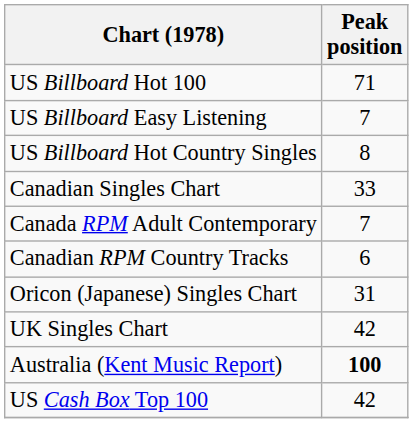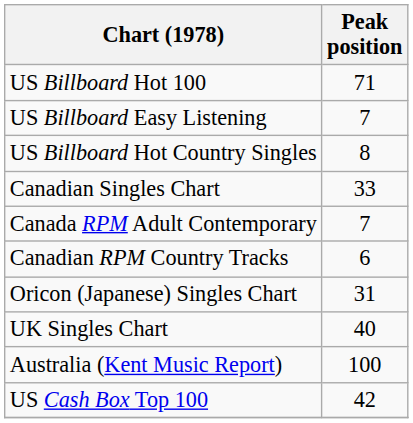 <table class="wikitable sortable">
 <tr>
 <th>Chart (1978)</th>
 <th>Peak<br>position</th>
 </tr>
 <tr>
 <td>US <em>Billboard</em> Hot 100</td>
 <td align="center">71</td>
 </tr>
 <tr>
 <td>US <em>Billboard</em> Easy Listening</td>
 <td align="center">7</td>
 </tr>
 <tr>
 <td>US <em>Billboard</em> Hot Country Singles</td>
 <td align="center">8</td>
 </tr>
 <tr>
 <td>Canadian Singles Chart</td>
 <td align="center">33</td>
 </tr>
 <tr>
 <td>Canada <em><a href='#'>RPM</a></em> Adult Contemporary</td>
 <td style="text-align:center;">7</td>
 </tr>
 <tr>
 <td>Canadian <em>RPM</em> Country Tracks</td>
 <td align="center">6</td>
 </tr>
 <tr>
 <td>Oricon (Japanese) Singles Chart</td>
 <td align="center">31</td>
 </tr>
 <tr>
 <td>UK Singles Chart</td>
-<td align="center">42</td>
+<td align="center">40</td>
 </tr>
 <tr>
 <td>Australia (<a href='#'>Kent Music Report</a>)</td>
-<td style="text-align:center;"><strong>100</strong></td>
+<td style="text-align:center;">100</td>
 </tr>
 <tr>
 <td align="left">US <a href='#'><em>Cash Box</em> Top 100</a></td>
 <td align="center">42</td>
 </tr>
 <tr>
 </tr>
 </table>
